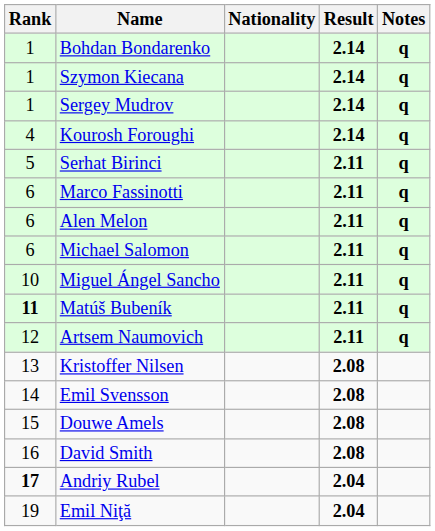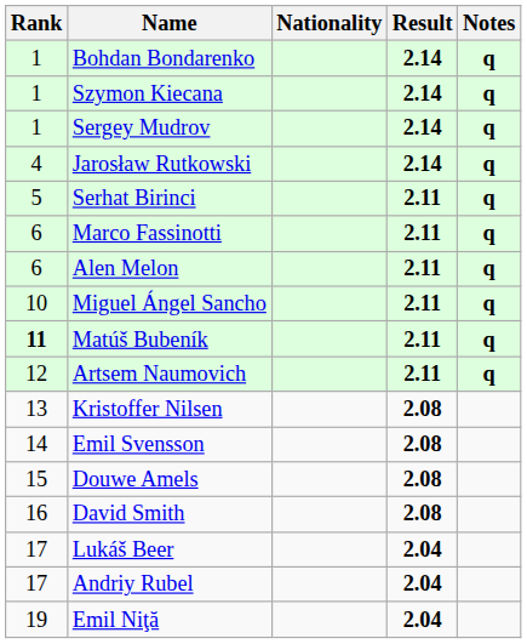 <table class="wikitable sortable" style="text-align:center">
 <tr>
 <th>Rank</th>
 <th>Name</th>
 <th>Nationality</th>
 <th>Result</th>
 <th>Notes</th>
 </tr>
 <tr bgcolor=ddffdd>
 <td>1</td>
 <td align=left><a href='#'>Bohdan Bondarenko</a></td>
 <td align=left></td>
 <td><strong>2.14</strong></td>
 <td><strong>q</strong></td>
 </tr>
 <tr bgcolor=ddffdd>
 <td>1</td>
 <td align=left><a href='#'>Szymon Kiecana</a></td>
 <td align=left></td>
 <td><strong>2.14</strong></td>
 <td><strong>q</strong></td>
 </tr>
 <tr bgcolor=ddffdd>
 <td>1</td>
 <td align=left><a href='#'>Sergey Mudrov</a></td>
 <td align=left></td>
 <td><strong>2.14</strong></td>
 <td><strong>q</strong></td>
 </tr>
 <tr bgcolor=ddffdd>
 <td>4</td>
-<td align=left><a href='#'>Kourosh Foroughi</a></td>
+<td align=left><a href='#'>Jarosław Rutkowski</a></td>
 <td align=left></td>
 <td><strong>2.14</strong></td>
 <td><strong>q</strong></td>
 </tr>
 <tr bgcolor=ddffdd>
 <td>5</td>
 <td align=left><a href='#'>Serhat Birinci</a></td>
 <td align=left></td>
 <td><strong>2.11</strong></td>
 <td><strong>q</strong></td>
 </tr>
 <tr bgcolor=ddffdd>
 <td>6</td>
 <td align=left><a href='#'>Marco Fassinotti</a></td>
 <td align=left></td>
 <td><strong>2.11</strong></td>
 <td><strong>q</strong></td>
 </tr>
 <tr bgcolor=ddffdd>
 <td>6</td>
 <td align=left><a href='#'>Alen Melon</a></td>
-<td align=left></td>
-<td><strong>2.11</strong></td>
-<td><strong>q</strong></td>
-</tr>
-<tr bgcolor=ddffdd>
-<td>6</td>
-<td align=left><a href='#'>Michael Salomon</a></td>
 <td align=left></td>
 <td><strong>2.11</strong></td>
 <td><strong>q</strong></td>
 </tr>
 <tr bgcolor=ddffdd>
 <td>10</td>
 <td align=left><a href='#'>Miguel Ángel Sancho</a></td>
 <td align=left></td>
 <td><strong>2.11</strong></td>
 <td><strong>q</strong></td>
 </tr>
 <tr bgcolor=ddffdd>
 <td><strong>11</strong></td>
 <td align=left><a href='#'>Matúš Bubeník</a></td>
 <td align=left></td>
 <td><strong>2.11</strong></td>
 <td><strong>q</strong></td>
 </tr>
 <tr bgcolor=ddffdd>
 <td>12</td>
 <td align=left><a href='#'>Artsem Naumovich</a></td>
 <td align=left></td>
 <td><strong>2.11</strong></td>
 <td><strong>q</strong></td>
 </tr>
 <tr>
 <td>13</td>
 <td align=left><a href='#'>Kristoffer Nilsen</a></td>
 <td align=left></td>
 <td><strong>2.08</strong></td>
 <td></td>
 </tr>
 <tr>
 <td>14</td>
 <td align=left><a href='#'>Emil Svensson</a></td>
 <td align=left></td>
 <td><strong>2.08</strong></td>
 <td></td>
 </tr>
 <tr>
 <td>15</td>
 <td align=left><a href='#'>Douwe Amels</a></td>
 <td align=left></td>
 <td><strong>2.08</strong></td>
 <td></td>
 </tr>
 <tr>
 <td>16</td>
 <td align=left><a href='#'>David Smith</a></td>
 <td align=left></td>
 <td><strong>2.08</strong></td>
 <td></td>
 </tr>
 <tr>
-<td><strong>17</strong></td>
+<td>17</td>
+<td align=left><a href='#'>Lukáš Beer</a></td>
+<td align=left></td>
+<td><strong>2.04</strong></td>
+<td></td>
+</tr>
+<tr>
+<td>17</td>
 <td align=left><a href='#'>Andriy Rubel</a></td>
 <td align=left></td>
 <td><strong>2.04</strong></td>
 <td></td>
 </tr>
 <tr>
 <td>19</td>
 <td align=left><a href='#'>Emil Niţă</a></td>
 <td align=left></td>
 <td><strong>2.04</strong></td>
 <td></td>
 </tr>
 </table>
